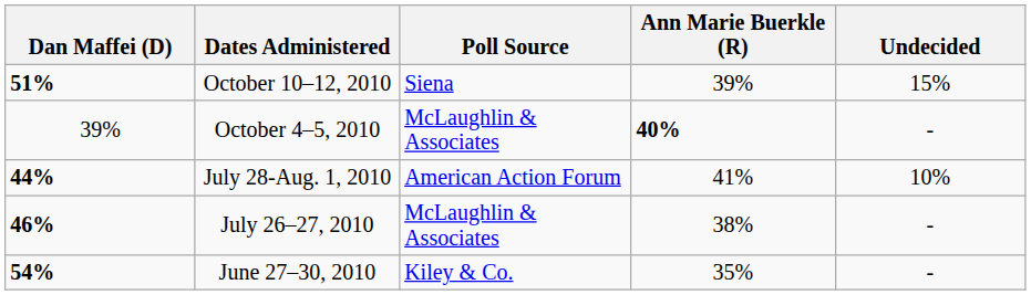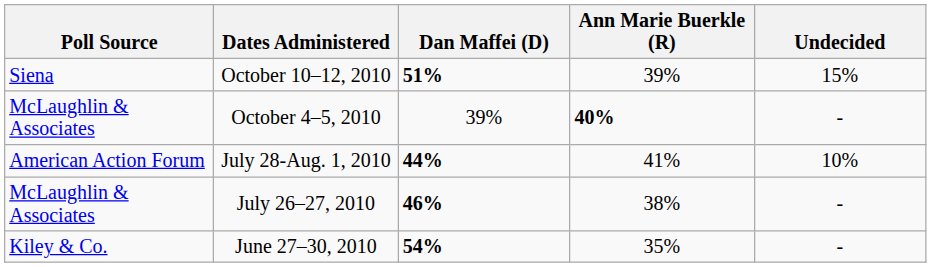 <table class="wikitable">
 <tr style="vertical-align:bottom;">
+<th style="width:160px;">Poll Source</th>
+<th style="width:140px;">Dates Administered</th>
 <th style="width:130px;">Dan Maffei (D)</th>
-<th style="width:140px;">Dates Administered</th>
-<th style="width:160px;">Poll Source</th>
 <th style="width:140px;">Ann Marie Buerkle (R)</th>
 <th style="width:130px;">Undecided</th>
 </tr>
 <tr>
+<td><a href='#'>Siena</a></td>
+<td style="text-align:center;">October 10–12, 2010</td>
 <td><strong>51%</strong></td>
-<td style="text-align:center;">October 10–12, 2010</td>
-<td><a href='#'>Siena</a></td>
 <td style="text-align:center;">39%</td>
 <td style="text-align:center;">15%</td>
 </tr>
 <tr>
+<td><a href='#'>McLaughlin & Associates</a></td>
+<td style="text-align:center;">October 4–5, 2010</td>
 <td style="text-align:center;">39%</td>
-<td style="text-align:center;">October 4–5, 2010</td>
-<td><a href='#'>McLaughlin & Associates</a></td>
 <td><strong>40%</strong></td>
 <td style="text-align:center;">-</td>
 </tr>
 <tr>
+<td><a href='#'>American Action Forum</a></td>
+<td style="text-align:center;">July 28-Aug. 1, 2010</td>
 <td><strong>44%</strong></td>
-<td style="text-align:center;">July 28-Aug. 1, 2010</td>
-<td><a href='#'>American Action Forum</a></td>
 <td style="text-align:center;">41%</td>
 <td style="text-align:center;">10%</td>
 </tr>
 <tr>
+<td><a href='#'>McLaughlin & Associates</a></td>
+<td style="text-align:center;">July 26–27, 2010</td>
 <td><strong>46%</strong></td>
-<td style="text-align:center;">July 26–27, 2010</td>
-<td><a href='#'>McLaughlin & Associates</a></td>
 <td style="text-align:center;">38%</td>
 <td style="text-align:center;">-</td>
 </tr>
 <tr>
+<td><a href='#'>Kiley & Co.</a></td>
+<td style="text-align:center;">June 27–30, 2010</td>
 <td><strong>54%</strong></td>
-<td style="text-align:center;">June 27–30, 2010</td>
-<td><a href='#'>Kiley & Co.</a></td>
 <td style="text-align:center;">35%</td>
 <td style="text-align:center;">-</td>
 </tr>
 </table>
